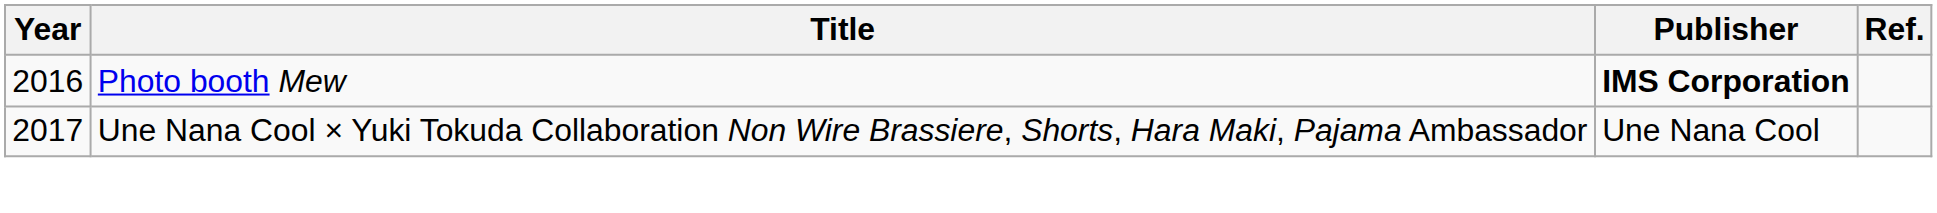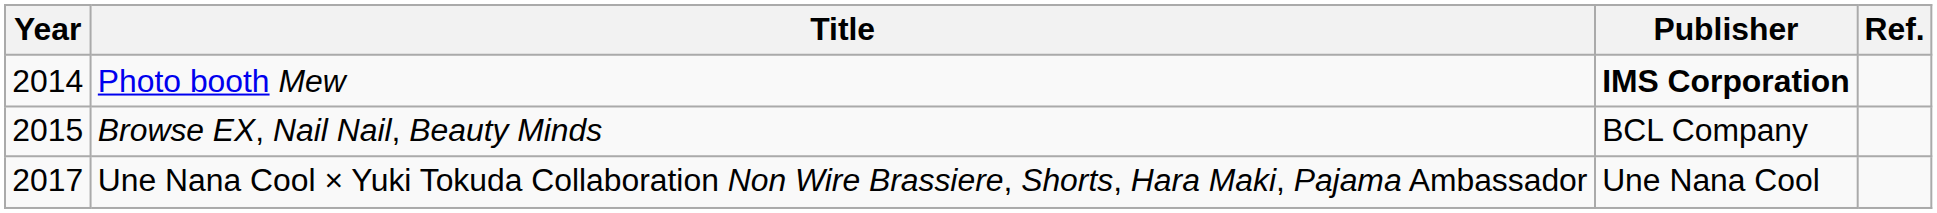 <table class="wikitable">
 <tr>
 <th>Year</th>
 <th>Title</th>
 <th>Publisher</th>
 <th>Ref.</th>
 </tr>
 <tr>
-<td>2016</td>
+<td>2014</td>
 <td><a href='#'>Photo booth</a> <em>Mew</em></td>
 <td><strong>IMS Corporation</strong></td>
+<td></td>
+</tr>
+<tr>
+<td>2015</td>
+<td><em>Browse EX</em>, <em>Nail Nail</em>, <em>Beauty Minds</em></td>
+<td>BCL Company</td>
 <td></td>
 </tr>
 <tr>
 <td>2017</td>
 <td>Une Nana Cool × Yuki Tokuda Collaboration <em>Non Wire Brassiere</em>, <em>Shorts</em>, <em>Hara Maki</em>, <em>Pajama</em> Ambassador</td>
 <td>Une Nana Cool</td>
 <td></td>
 </tr>
 </table>
